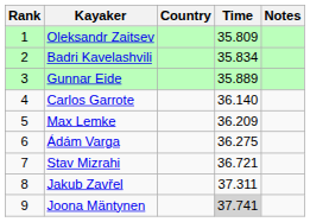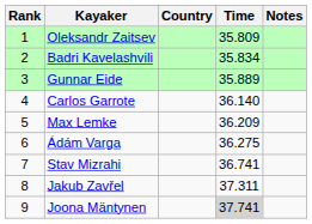 <table class="wikitable" style="text-align:center">
 <tr>
 <th>Rank</th>
 <th>Kayaker</th>
 <th>Country</th>
 <th>Time</th>
 <th>Notes</th>
 </tr>
 <tr bgcolor=bbffbb>
 <td>1</td>
 <td align=left><a href='#'>Oleksandr Zaitsev</a></td>
 <td align=left></td>
 <td>35.809</td>
 <td></td>
 </tr>
 <tr bgcolor=bbffbb>
 <td>2</td>
 <td align=left><a href='#'>Badri Kavelashvili</a></td>
 <td align=left></td>
 <td>35.834</td>
 <td></td>
 </tr>
 <tr bgcolor=bbffbb>
 <td>3</td>
 <td align=left><a href='#'>Gunnar Eide</a></td>
 <td align=left></td>
 <td>35.889</td>
 <td></td>
 </tr>
 <tr>
 <td>4</td>
 <td align=left><a href='#'>Carlos Garrote</a></td>
 <td align=left></td>
 <td>36.140</td>
 <td></td>
 </tr>
 <tr>
 <td>5</td>
 <td align=left><a href='#'>Max Lemke</a></td>
 <td align=left></td>
 <td>36.209</td>
 <td></td>
 </tr>
 <tr>
 <td>6</td>
 <td align=left><a href='#'>Ádám Varga</a></td>
 <td align=left></td>
 <td>36.275</td>
 <td></td>
 </tr>
 <tr>
 <td>7</td>
 <td align=left><a href='#'>Stav Mizrahi</a></td>
 <td align=left></td>
-<td>36.721</td>
+<td>36.741</td>
 <td></td>
 </tr>
 <tr>
 <td>8</td>
 <td align=left><a href='#'>Jakub Zavřel</a></td>
 <td align=left></td>
 <td>37.311</td>
 <td></td>
 </tr>
 <tr>
 <td>9</td>
 <td align=left><a href='#'>Joona Mäntynen</a></td>
 <td align=left></td>
 <td style="background: lightgrey;">37.741</td>
 <td></td>
 </tr>
 </table>
